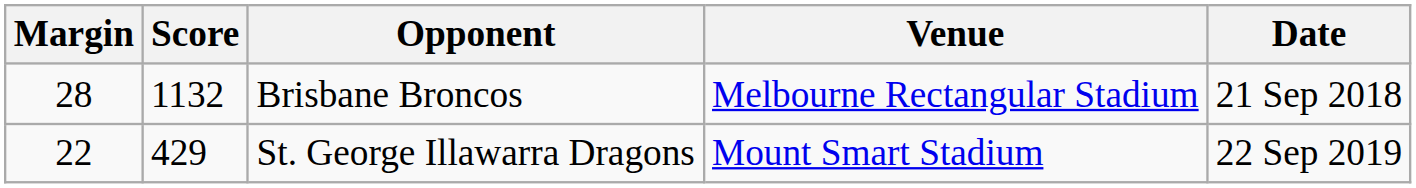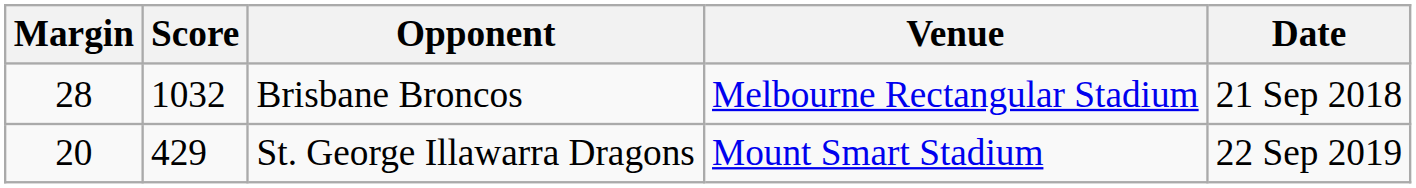 <table class="wikitable">
 <tr>
 <th>Margin</th>
 <th>Score</th>
 <th>Opponent</th>
 <th>Venue</th>
 <th>Date</th>
 </tr>
 <tr>
 <td align=center>28</td>
-<td>1132</td>
+<td>1032</td>
 <td> Brisbane Broncos</td>
 <td><a href='#'>Melbourne Rectangular Stadium</a></td>
 <td>21 Sep 2018</td>
 </tr>
 <tr>
-<td align=center>22</td>
+<td align=center>20</td>
 <td>429</td>
 <td> St. George Illawarra Dragons</td>
 <td><a href='#'>Mount Smart Stadium</a></td>
 <td>22 Sep 2019</td>
 </tr>
 </table>
